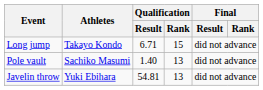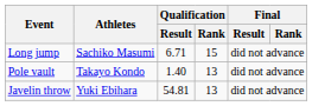 <table class="wikitable" border="1" style="font-size:90%">
 <tr>
 <th rowspan="2">Event</th>
 <th rowspan="2">Athletes</th>
 <th colspan="2">Qualification</th>
 <th colspan="2">Final</th>
 </tr>
 <tr>
 <th>Result</th>
 <th>Rank</th>
 <th>Result</th>
 <th>Rank</th>
 </tr>
 <tr>
 <td><a href='#'>Long jump</a></td>
-<td><a href='#'>Takayo Kondo</a></td>
+<td><a href='#'>Sachiko Masumi</a></td>
 <td align=center>6.71</td>
 <td align=center>15</td>
 <td align=center colspan="2">did not advance</td>
 </tr>
 <tr>
 <td><a href='#'>Pole vault</a></td>
-<td><a href='#'>Sachiko Masumi</a></td>
+<td><a href='#'>Takayo Kondo</a></td>
 <td align=center>1.40</td>
 <td align=center>13</td>
 <td align=center colspan="2">did not advance</td>
 </tr>
 <tr>
 <td><a href='#'>Javelin throw</a></td>
 <td><a href='#'>Yuki Ebihara</a></td>
 <td align=center>54.81</td>
 <td align=center>13</td>
 <td align=center colspan="2">did not advance</td>
 </tr>
 </table>
